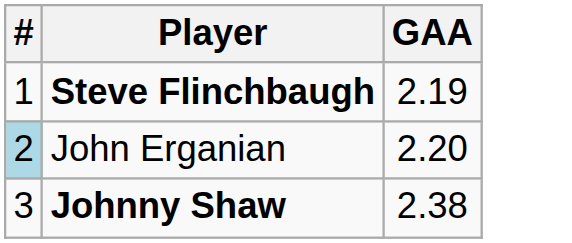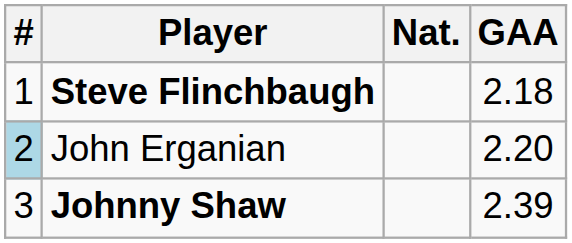 <table class="wikitable sortable" style="text-align: center;">
 <tr>
 <th>#</th>
 <th>Player</th>
+<th class="unsortable">Nat.</th>
 <th>GAA</th>
 </tr>
 <tr>
 <td>1</td>
 <td align="left"><strong>Steve Flinchbaugh</strong></td>
-<td>2.19</td>
+<td></td>
+<td>2.18</td>
 </tr>
 <tr>
 <td style="background: lightblue;">2</td>
 <td align="left">John Erganian</td>
+<td></td>
 <td>2.20</td>
 </tr>
 <tr>
 <td>3</td>
 <td align="left"><strong>Johnny Shaw</strong></td>
-<td>2.38</td>
+<td></td>
+<td>2.39</td>
 </tr>
 </table>
